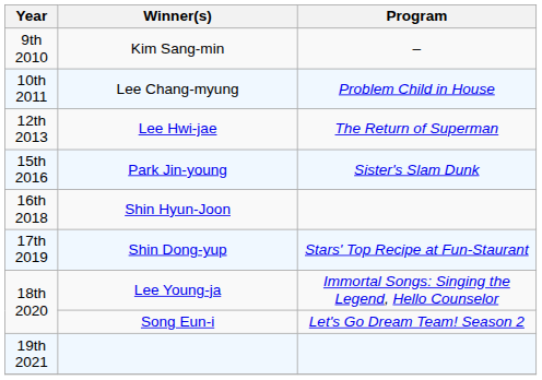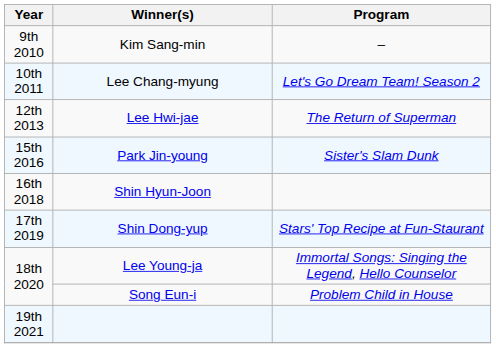 <table class="wikitable" style=text-align:center>
 <tr>
 <th style="width:50px">Year</th>
 <th style="width:250px">Winner(s)</th>
 <th style="width:250px">Program</th>
 </tr>
 <tr>
 <td>9th<br>2010</td>
 <td>Kim Sang-min</td>
 <td>–</td>
 </tr>
 <tr style="background:#F0F8FF">
 <td>10th<br>2011</td>
 <td>Lee Chang-myung</td>
-<td><em><a href='#'>Problem Child in House</a></em></td>
+<td><em><a href='#'>Let's Go Dream Team! Season 2</a></em></td>
 </tr>
 <tr>
 <td>12th<br>2013</td>
 <td><a href='#'>Lee Hwi-jae</a></td>
 <td><em><a href='#'>The Return of Superman</a></em></td>
 </tr>
 <tr style="background:#F0F8FF">
 <td>15th<br>2016</td>
 <td><a href='#'>Park Jin-young</a></td>
 <td><em><a href='#'>Sister's Slam Dunk</a></em></td>
 </tr>
 <tr>
 <td>16th<br>2018</td>
 <td><a href='#'>Shin Hyun-Joon</a></td>
 <td><em></em></td>
 </tr>
 <tr style="background:#F0F8FF">
 <td>17th<br>2019</td>
 <td><a href='#'>Shin Dong-yup</a></td>
 <td><em><a href='#'>Stars' Top Recipe at Fun-Staurant</a></em></td>
 </tr>
 <tr>
 <td rowspan=2>18th<br>2020</td>
 <td><a href='#'>Lee Young-ja</a></td>
 <td><em><a href='#'>Immortal Songs: Singing the Legend</a>, <a href='#'>Hello Counselor</a></em></td>
 </tr>
 <tr>
 <td><a href='#'>Song Eun-i</a></td>
-<td><em><a href='#'>Let's Go Dream Team! Season 2</a></em></td>
+<td><em><a href='#'>Problem Child in House</a></em></td>
 </tr>
 <tr style="background:#F0F8FF">
 <td>19th<br>2021</td>
 <td></td>
 <td><em></em></td>
 </tr>
 <tr>
 </tr>
 </table>
